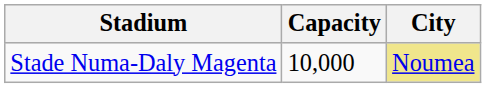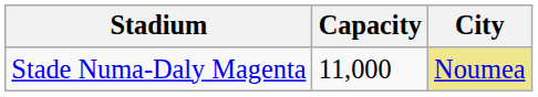 <table class="wikitable sortable">
 <tr>
 <th>Stadium</th>
 <th>Capacity</th>
 <th>City</th>
 </tr>
 <tr>
 <td><a href='#'>Stade Numa-Daly Magenta</a></td>
-<td>10,000</td>
+<td>11,000</td>
 <td style="background: khaki;"><a href='#'>Noumea</a></td>
 </tr>
 </table>
